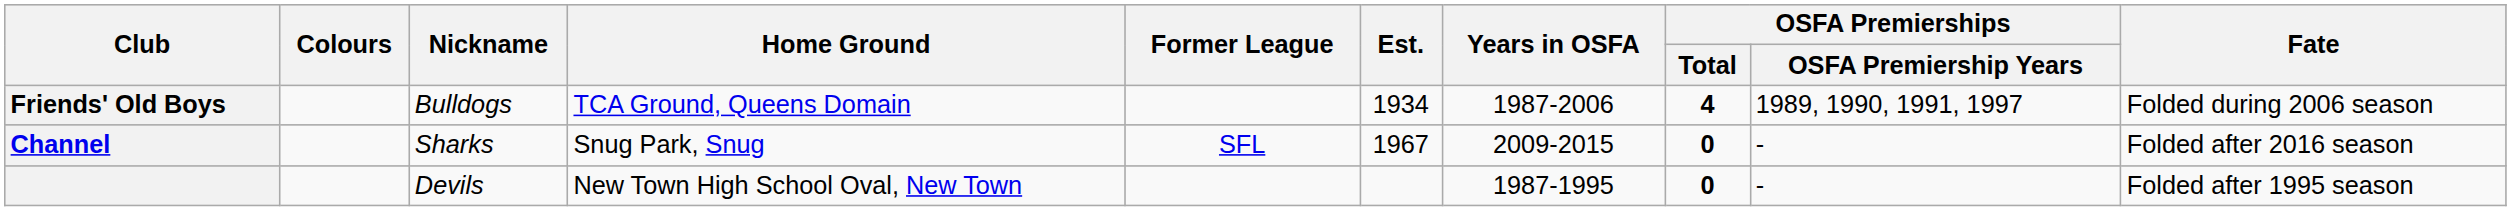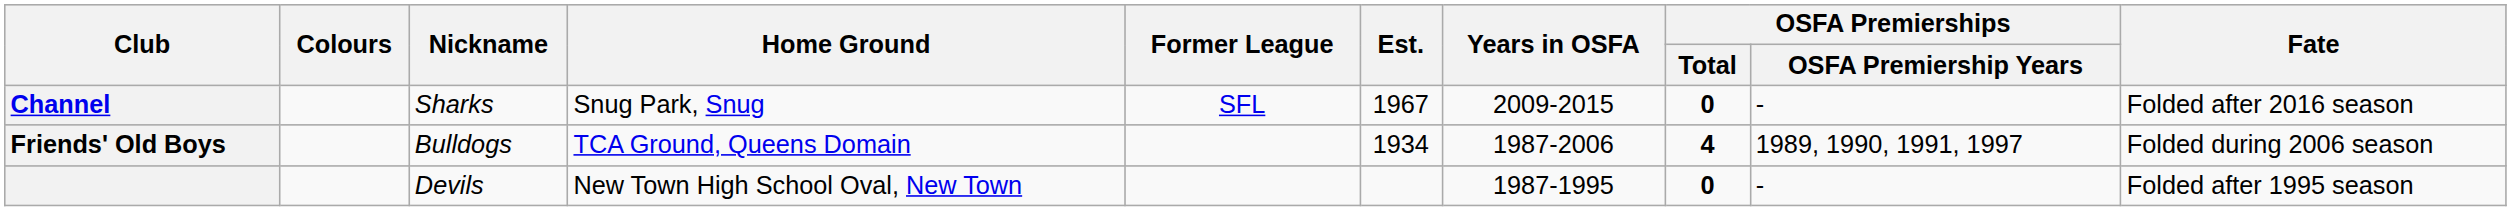 <table class="wikitable sortable" style="text-align:center; width:100%">
 <tr>
 <th rowspan="2">Club</th>
 <th rowspan="2">Colours</th>
 <th rowspan="2">Nickname</th>
 <th rowspan="2">Home Ground</th>
 <th rowspan="2">Former League</th>
 <th rowspan="2">Est.</th>
 <th rowspan="2">Years in OSFA</th>
 <th colspan="2">OSFA Premierships</th>
 <th rowspan="2">Fate</th>
 </tr>
 <tr>
 <th>Total</th>
 <th>OSFA Premiership Years</th>
 </tr>
 <tr>
+<th style="text-align:left"><a href='#'>Channel</a></th>
+<td></td>
+<td align="left"><em>Sharks</em></td>
+<td align="left">Snug Park, <a href='#'>Snug</a></td>
+<td><a href='#'>SFL</a></td>
+<td>1967</td>
+<td>2009-2015</td>
+<td><strong>0</strong></td>
+<td align="left">-</td>
+<td align="left">Folded after 2016 season</td>
+</tr>
+<tr>
 <th style="text-align:left">Friends' Old Boys</th>
 <td></td>
 <td align="left"><em>Bulldogs</em></td>
 <td align="left"><a href='#'>TCA Ground, Queens Domain</a></td>
 <td></td>
 <td>1934</td>
 <td>1987-2006</td>
 <td><strong>4</strong></td>
 <td align="left">1989, 1990, 1991, 1997</td>
 <td align="left">Folded during 2006 season</td>
-</tr>
-<tr>
-<th style="text-align:left"><a href='#'>Channel</a></th>
-<td></td>
-<td align="left"><em>Sharks</em></td>
-<td align="left">Snug Park, <a href='#'>Snug</a></td>
-<td><a href='#'>SFL</a></td>
-<td>1967</td>
-<td>2009-2015</td>
-<td><strong>0</strong></td>
-<td align="left">-</td>
-<td align="left">Folded after 2016 season</td>
 </tr>
 <tr>
 <th style="text-align:left"></th>
 <td></td>
 <td align="left"><em>Devils</em></td>
 <td align="left">New Town High School Oval, <a href='#'>New Town</a></td>
 <td></td>
 <td></td>
 <td>1987-1995</td>
 <td><strong>0</strong></td>
 <td align="left">-</td>
 <td align="left">Folded after 1995 season</td>
 </tr>
 </table>
